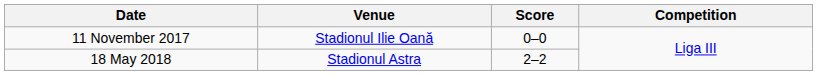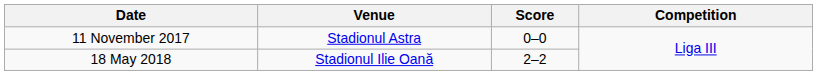 <table class="wikitable" style="font-size:90%">
 <tr>
 <th width=254>Date</th>
 <th width=234>Venue</th>
 <th width=84>Score</th>
 <th width=234>Competition</th>
 </tr>
 <tr>
 <td align="center">11 November 2017</td>
-<td align="center"><a href='#'>Stadionul Ilie Oană</a></td>
+<td align="center"><a href='#'>Stadionul Astra</a></td>
 <td align="center">0–0</td>
 <td align="center" rowspan="2"><a href='#'>Liga III</a></td>
 </tr>
 <tr>
 <td align="center">18 May 2018</td>
-<td align="center"><a href='#'>Stadionul Astra</a></td>
+<td align="center"><a href='#'>Stadionul Ilie Oană</a></td>
 <td align="center">2–2</td>
 </tr>
 </table>
